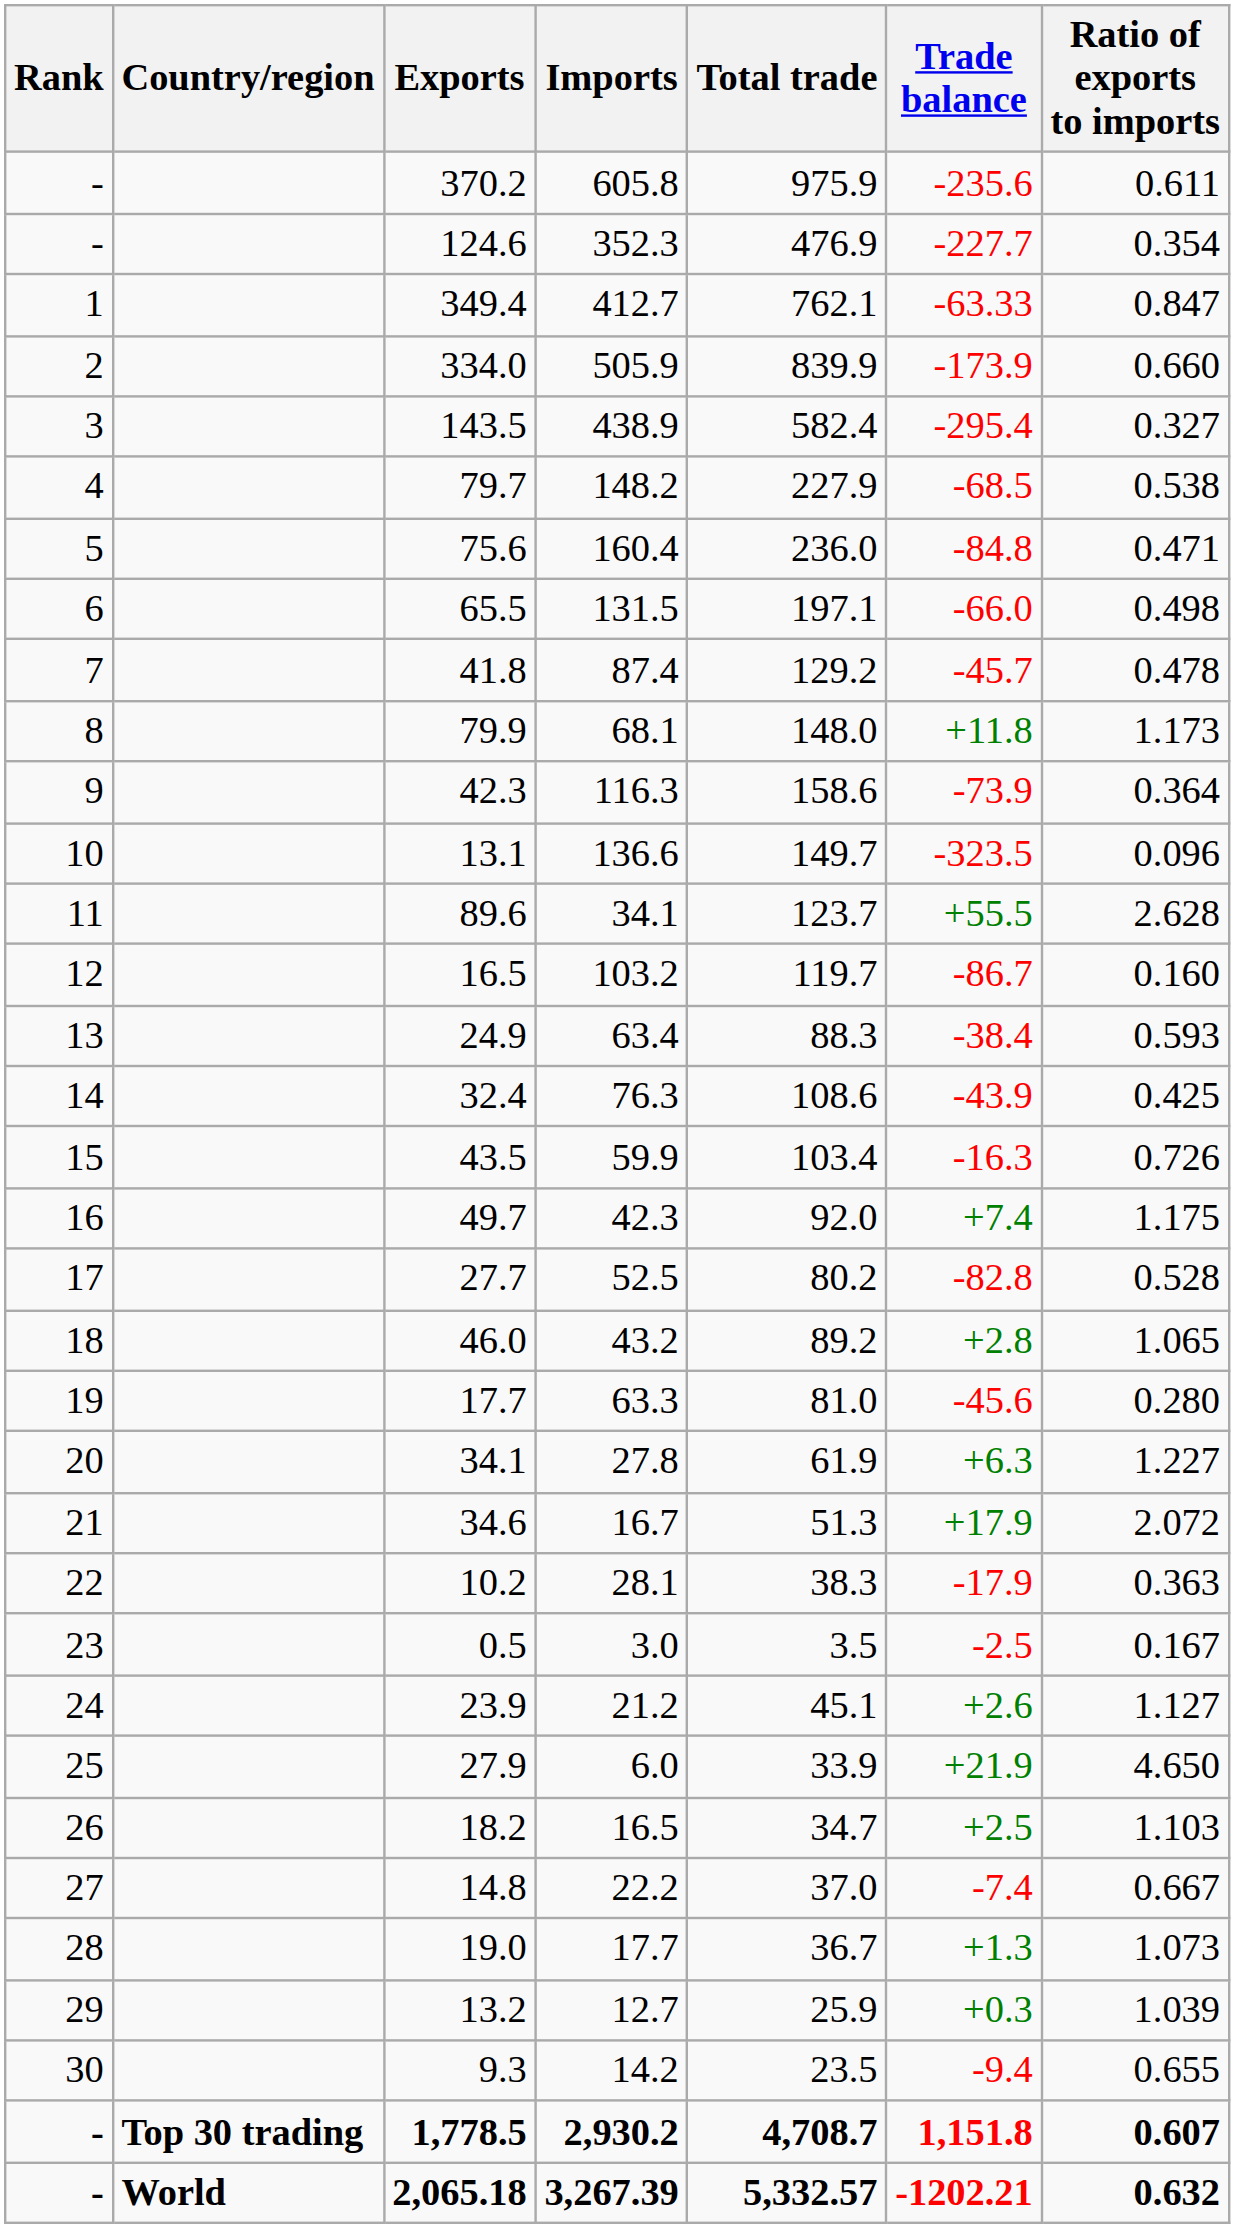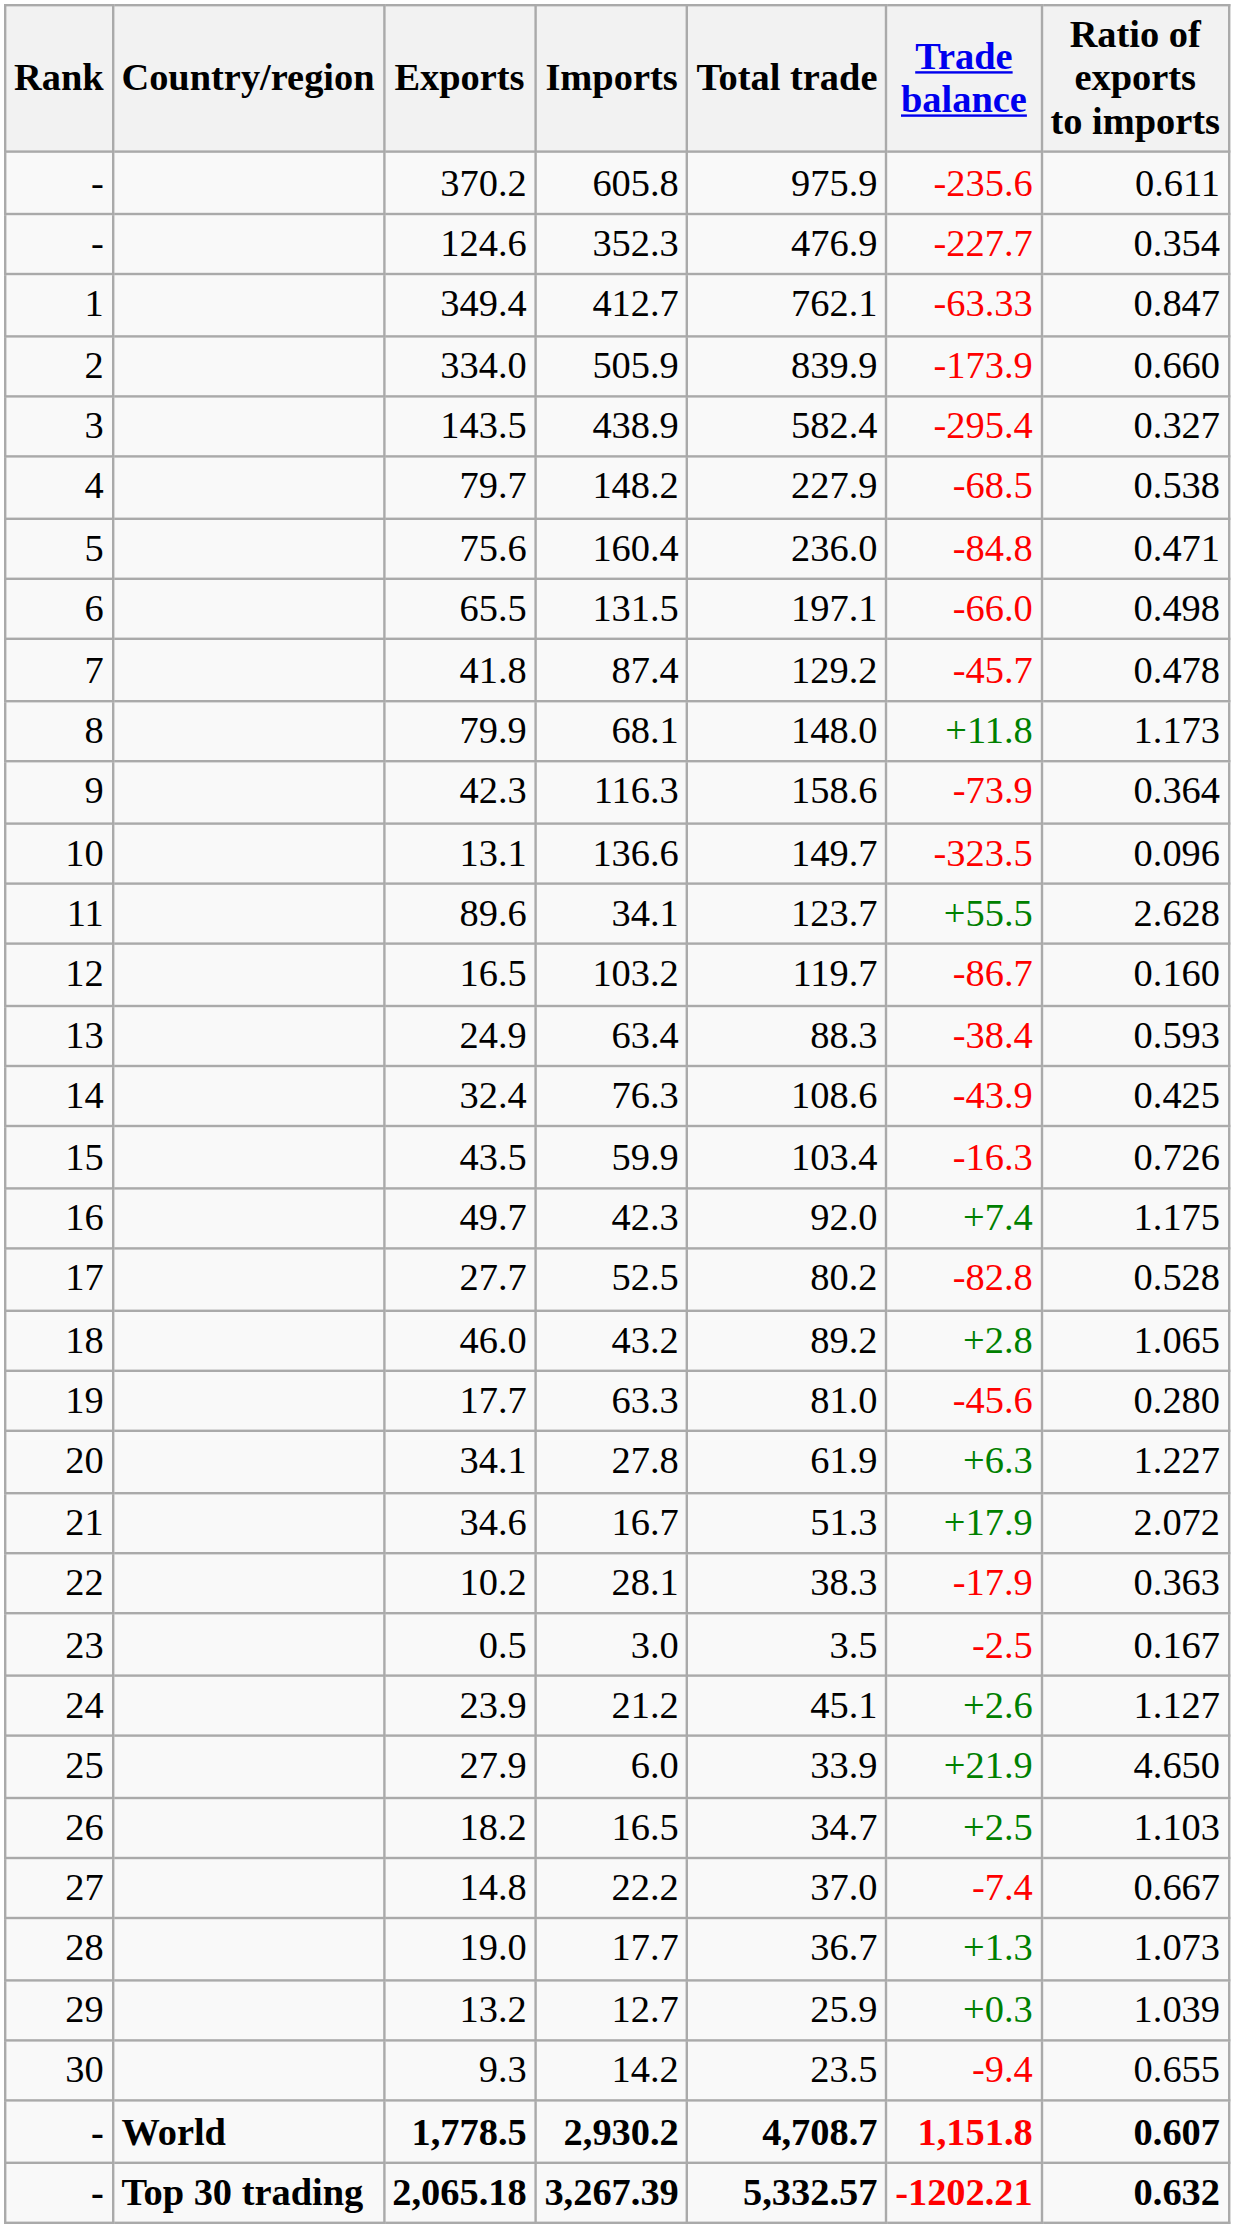 <table class="wikitable sortable" style="text-align: right">
 <tr>
 <th data-sort-type="number">Rank</th>
 <th>Country/region</th>
 <th>Exports</th>
 <th>Imports</th>
 <th>Total trade</th>
 <th><a href='#'>Trade<br>balance</a></th>
 <th>Ratio of<br>exports<br>to imports</th>
 </tr>
 <tr>
 <td>-</td>
 <td align="left"></td>
 <td>370.2</td>
 <td>605.8</td>
 <td>975.9</td>
 <td style="color:red;">-235.6</td>
 <td>0.611</td>
 </tr>
 <tr>
 <td>-</td>
 <td align="left"></td>
 <td>124.6</td>
 <td>352.3</td>
 <td>476.9</td>
 <td style="color:red;">-227.7</td>
 <td>0.354</td>
 </tr>
 <tr>
 <td>1</td>
 <td align=left></td>
 <td>349.4</td>
 <td>412.7</td>
 <td>762.1</td>
 <td style="color:red;">-63.33</td>
 <td>0.847</td>
 </tr>
 <tr>
 <td>2</td>
 <td align=left></td>
 <td>334.0</td>
 <td>505.9</td>
 <td>839.9</td>
 <td style="color:red;">-173.9</td>
 <td>0.660</td>
 </tr>
 <tr>
 <td>3</td>
 <td align=left></td>
 <td>143.5</td>
 <td>438.9</td>
 <td>582.4</td>
 <td style="color:red;">-295.4</td>
 <td>0.327</td>
 </tr>
 <tr>
 <td>4</td>
 <td align=left></td>
 <td>79.7</td>
 <td>148.2</td>
 <td>227.9</td>
 <td style="color:red;">-68.5</td>
 <td>0.538</td>
 </tr>
 <tr>
 <td>5</td>
 <td align=left></td>
 <td>75.6</td>
 <td>160.4</td>
 <td>236.0</td>
 <td style="color:red;">-84.8</td>
 <td>0.471</td>
 </tr>
 <tr>
 <td>6</td>
 <td align=left></td>
 <td>65.5</td>
 <td>131.5</td>
 <td>197.1</td>
 <td style="color:red;">-66.0</td>
 <td>0.498</td>
 </tr>
 <tr>
 <td>7</td>
 <td align="left"></td>
 <td>41.8</td>
 <td>87.4</td>
 <td>129.2</td>
 <td style="color:red;">-45.7</td>
 <td>0.478</td>
 </tr>
 <tr>
 <td>8</td>
 <td align="left"></td>
 <td>79.9</td>
 <td>68.1</td>
 <td>148.0</td>
 <td style="color:green;">+11.8</td>
 <td>1.173</td>
 </tr>
 <tr>
 <td>9</td>
 <td align="left"></td>
 <td>42.3</td>
 <td>116.3</td>
 <td>158.6</td>
 <td style="color:red;">-73.9</td>
 <td>0.364</td>
 </tr>
 <tr>
 <td>10</td>
 <td align=left></td>
 <td>13.1</td>
 <td>136.6</td>
 <td>149.7</td>
 <td style="color:red;">-323.5</td>
 <td>0.096</td>
 </tr>
 <tr>
 <td>11</td>
 <td align=left></td>
 <td>89.6</td>
 <td>34.1</td>
 <td>123.7</td>
 <td style="color:green;">+55.5</td>
 <td>2.628</td>
 </tr>
 <tr>
 <td>12</td>
 <td align=left></td>
 <td>16.5</td>
 <td>103.2</td>
 <td>119.7</td>
 <td style="color:red;">-86.7</td>
 <td>0.160</td>
 </tr>
 <tr>
 <td>13</td>
 <td align="left"></td>
 <td>24.9</td>
 <td>63.4</td>
 <td>88.3</td>
 <td style="color:red;">-38.4</td>
 <td>0.593</td>
 </tr>
 <tr>
 <td>14</td>
 <td align="left"></td>
 <td>32.4</td>
 <td>76.3</td>
 <td>108.6</td>
 <td style="color:red;">-43.9</td>
 <td>0.425</td>
 </tr>
 <tr>
 <td>15</td>
 <td align="left"></td>
 <td>43.5</td>
 <td>59.9</td>
 <td>103.4</td>
 <td style="color:red;">-16.3</td>
 <td>0.726</td>
 </tr>
 <tr>
 <td>16</td>
 <td align="left"></td>
 <td>49.7</td>
 <td>42.3</td>
 <td>92.0</td>
 <td style="color:green;">+7.4</td>
 <td>1.175</td>
 </tr>
 <tr>
 <td>17</td>
 <td align="left"></td>
 <td>27.7</td>
 <td>52.5</td>
 <td>80.2</td>
 <td style="color:red;">-82.8</td>
 <td>0.528</td>
 </tr>
 <tr>
 <td>18</td>
 <td align="left"></td>
 <td>46.0</td>
 <td>43.2</td>
 <td>89.2</td>
 <td style="color:green;">+2.8</td>
 <td>1.065</td>
 </tr>
 <tr>
 <td>19</td>
 <td align=left></td>
 <td>17.7</td>
 <td>63.3</td>
 <td>81.0</td>
 <td style="color:red;">-45.6</td>
 <td>0.280</td>
 </tr>
 <tr>
 <td>20</td>
 <td align="left"></td>
 <td>34.1</td>
 <td>27.8</td>
 <td>61.9</td>
 <td style="color:green;">+6.3</td>
 <td>1.227</td>
 </tr>
 <tr>
 <td>21</td>
 <td align="left"></td>
 <td>34.6</td>
 <td>16.7</td>
 <td>51.3</td>
 <td style="color:green;">+17.9</td>
 <td>2.072</td>
 </tr>
 <tr>
 <td>22</td>
 <td align=left></td>
 <td>10.2</td>
 <td>28.1</td>
 <td>38.3</td>
 <td style="color:red;">-17.9</td>
 <td>0.363</td>
 </tr>
 <tr>
 <td>23</td>
 <td align=left></td>
 <td>0.5</td>
 <td>3.0</td>
 <td>3.5</td>
 <td style="color:red;">-2.5</td>
 <td>0.167</td>
 </tr>
 <tr>
 <td>24</td>
 <td align="left"></td>
 <td>23.9</td>
 <td>21.2</td>
 <td>45.1</td>
 <td style="color:green;">+2.6</td>
 <td>1.127</td>
 </tr>
 <tr>
 <td>25</td>
 <td align="left"></td>
 <td>27.9</td>
 <td>6.0</td>
 <td>33.9</td>
 <td style="color:green;">+21.9</td>
 <td>4.650</td>
 </tr>
 <tr>
 <td>26</td>
 <td align=left></td>
 <td>18.2</td>
 <td>16.5</td>
 <td>34.7</td>
 <td style="color:green;">+2.5</td>
 <td>1.103</td>
 </tr>
 <tr>
 <td>27</td>
 <td align="left"></td>
 <td>14.8</td>
 <td>22.2</td>
 <td>37.0</td>
 <td style="color:red;">-7.4</td>
 <td>0.667</td>
 </tr>
 <tr>
 <td>28</td>
 <td align=left></td>
 <td>19.0</td>
 <td>17.7</td>
 <td>36.7</td>
 <td style="color:green;">+1.3</td>
 <td>1.073</td>
 </tr>
 <tr>
 <td>29</td>
 <td align="left"></td>
 <td>13.2</td>
 <td>12.7</td>
 <td>25.9</td>
 <td style="color:green;">+0.3</td>
 <td>1.039</td>
 </tr>
 <tr>
 <td>30</td>
 <td align="left"></td>
 <td>9.3</td>
 <td>14.2</td>
 <td>23.5</td>
 <td style="color:red;">-9.4</td>
 <td>0.655</td>
 </tr>
 <tr class="sortbottom" style="font-weight:bold;">
 <td>-</td>
-<td align=left>Top 30 trading</td>
+<td align=left>World</td>
 <td>1,778.5</td>
 <td>2,930.2</td>
 <td>4,708.7</td>
 <td style="color:red;">1,151.8</td>
 <td>0.607</td>
 </tr>
 <tr class="sortbottom" style="font-weight:bold;">
 <td>-</td>
-<td align=left>World</td>
+<td align=left>Top 30 trading</td>
 <td>2,065.18</td>
 <td>3,267.39</td>
 <td>5,332.57</td>
 <td style="color:red;">-1202.21</td>
 <td>0.632</td>
 </tr>
 </table>
